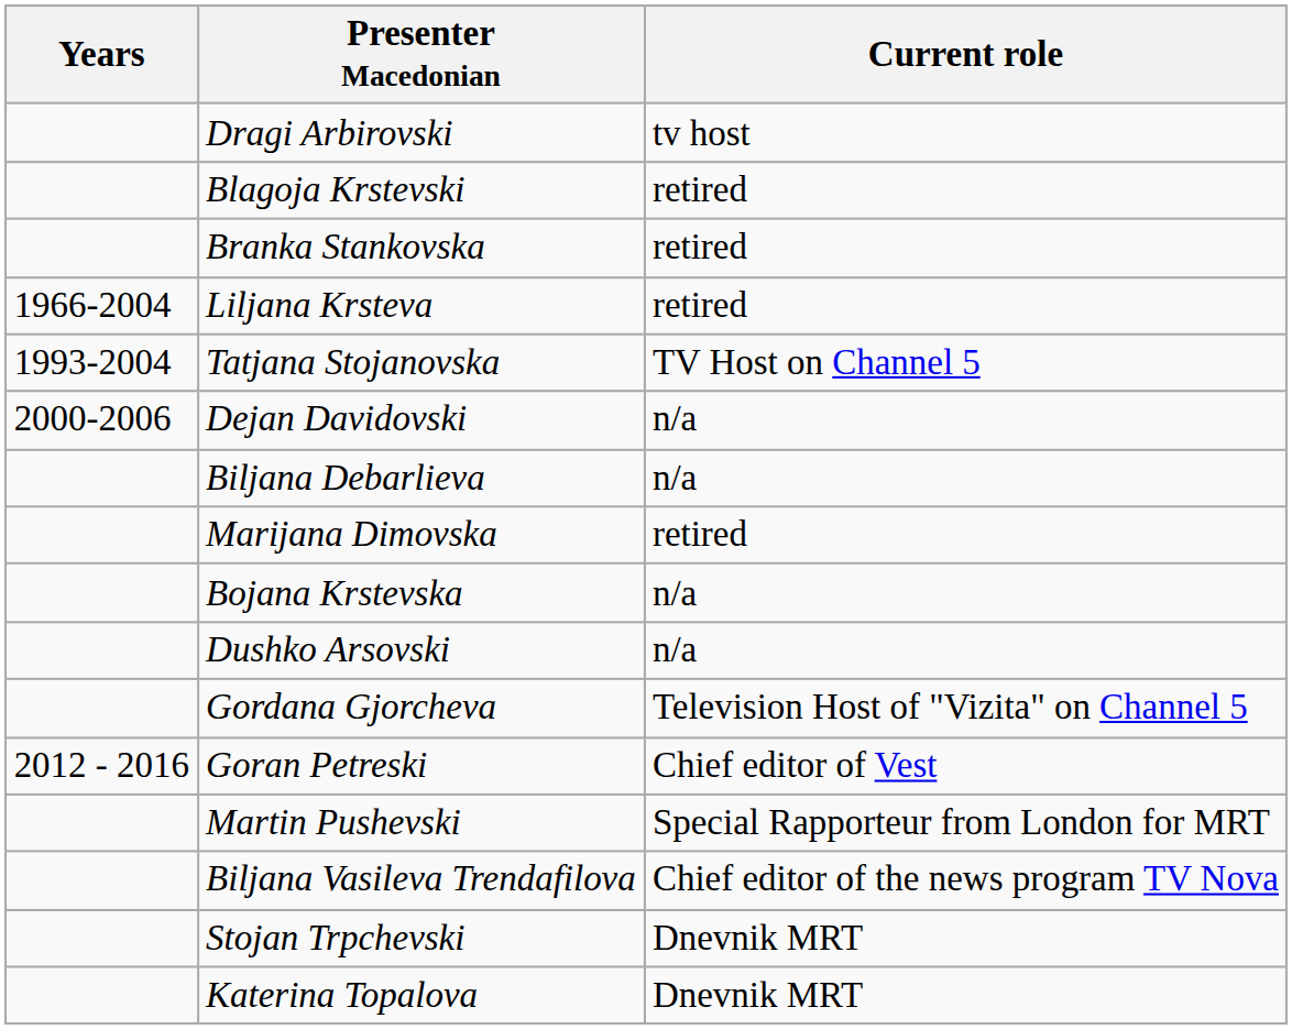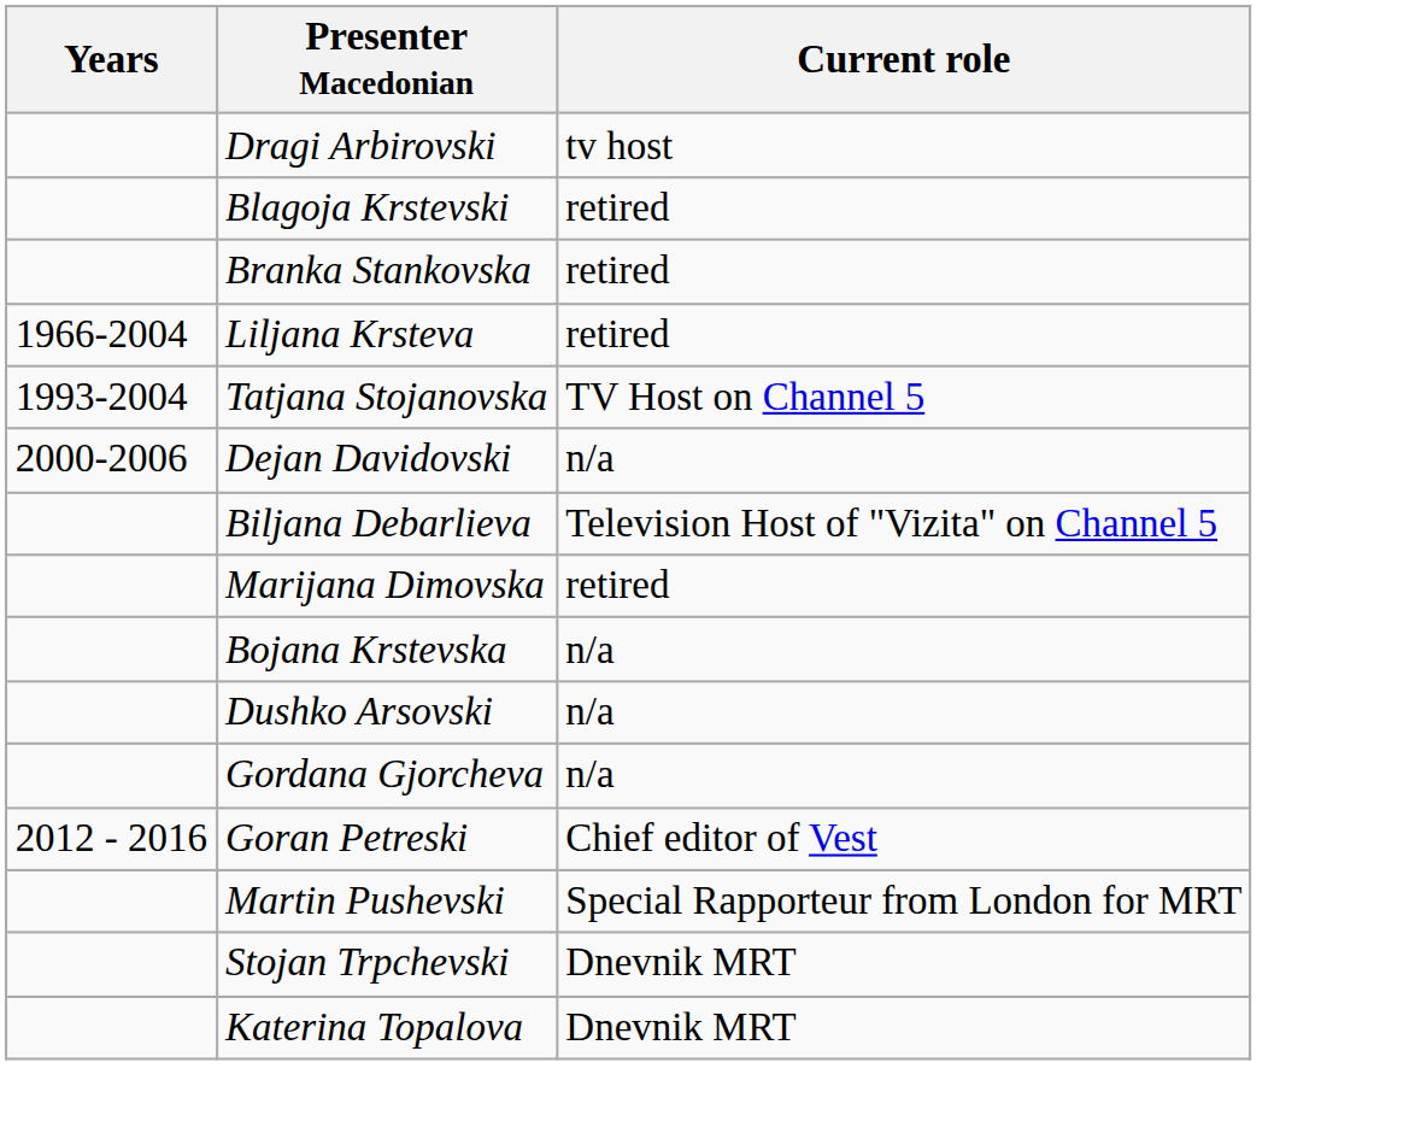 <table class="wikitable">
 <tr>
 <th>Years</th>
 <th>Presenter <br> <small>Macedonian</small></th>
 <th>Current role</th>
 </tr>
 <tr>
 <td></td>
 <td><em>Dragi Arbirovski</em></td>
 <td>tv host</td>
 </tr>
 <tr>
 <td></td>
 <td><em>Blagoja Krstevski</em></td>
 <td>retired</td>
 </tr>
 <tr>
 <td></td>
 <td><em>Branka Stankovska</em></td>
 <td>retired</td>
 </tr>
 <tr>
 <td>1966-2004</td>
 <td><em>Liljana Krsteva</em></td>
 <td>retired</td>
 </tr>
 <tr>
 <td>1993-2004</td>
 <td><em>Tatjana Stojanovska</em></td>
 <td>TV Host on <a href='#'>Channel 5</a></td>
 </tr>
 <tr>
 <td>2000-2006</td>
 <td><em>Dejan Davidovski</em></td>
 <td>n/a</td>
 </tr>
 <tr>
 <td></td>
 <td><em>Biljana Debarlieva</em></td>
-<td>n/a</td>
+<td>Television Host of "Vizita" on <a href='#'>Channel 5</a></td>
 </tr>
 <tr>
 <td></td>
 <td><em>Marijana Dimovska</em></td>
 <td>retired</td>
 </tr>
 <tr>
 <td></td>
 <td><em>Bojana Krstevska</em></td>
 <td>n/a</td>
 </tr>
 <tr>
 <td></td>
 <td><em>Dushko Arsovski</em></td>
 <td>n/a</td>
 </tr>
 <tr>
 <td></td>
 <td><em>Gordana Gjorcheva</em></td>
-<td>Television Host of "Vizita" on <a href='#'>Channel 5</a></td>
+<td>n/a</td>
 </tr>
 <tr>
 <td>2012 - 2016</td>
 <td><em>Goran Petreski</em></td>
 <td>Chief editor of <a href='#'>Vest</a></td>
 </tr>
 <tr>
 <td></td>
 <td><em>Martin Pushevski</em></td>
 <td>Special Rapporteur from London for MRT</td>
 </tr>
 <tr>
 <td></td>
-<td><em>Biljana Vasileva Trendafilova</em></td>
-<td>Chief editor of the news program <a href='#'>TV Nova</a></td>
-</tr>
-<tr>
-<td></td>
 <td><em>Stojan Trpchevski</em></td>
 <td>Dnevnik MRT</td>
 </tr>
 <tr>
 <td></td>
 <td><em>Katerina Topalova</em></td>
 <td>Dnevnik MRT</td>
 </tr>
 </table>
